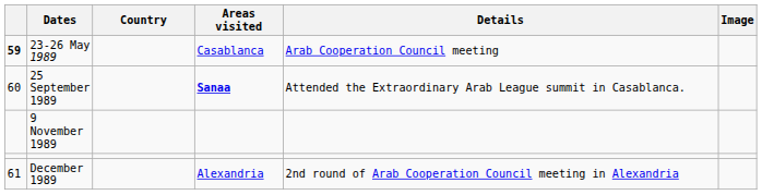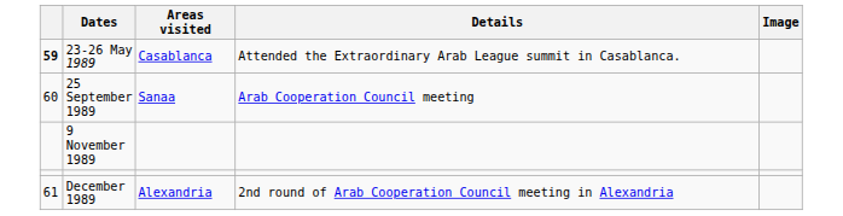 <table class="wikitable sortable" border="1" style="margin: 1em auto 1em auto">
 <tr>
 <th style="width: 3%;"></th>
 <th width="70">Dates</th>
-<th width="120">Country</th>
 <th width="100">Areas visited</th>
 <th width="550">Details</th>
 <th>Image</th>
 </tr>
 <tr>
 <td><strong>59</strong></td>
 <td>23-26 May <em>1989</em></td>
-<td></td>
 <td><a href='#'>Casablanca</a></td>
-<td><a href='#'>Arab Cooperation Council</a> meeting</td>
+<td>Attended the Extraordinary Arab League summit in Casablanca.</td>
 <td></td>
 </tr>
 <tr>
 <td>60</td>
 <td>25 September 1989</td>
-<td></td>
-<td><strong><a href='#'>Sanaa</a></strong></td>
-<td>Attended the Extraordinary Arab League summit in Casablanca.</td>
+<td><a href='#'>Sanaa</a></td>
+<td><a href='#'>Arab Cooperation Council</a> meeting</td>
 <td></td>
 </tr>
 <tr>
 <td></td>
 <td>9 November 1989</td>
-<td></td>
 <td></td>
 <td></td>
 <td></td>
 </tr>
 <tr>
 <td></td>
 <td></td>
 <td></td>
 <td></td>
 <td></td>
-<td></td>
 </tr>
 <tr>
 <td>61</td>
 <td>December 1989</td>
-<td></td>
 <td><a href='#'>Alexandria</a></td>
 <td>2nd round of <a href='#'>Arab Cooperation Council</a> meeting in <a href='#'>Alexandria</a></td>
 <td></td>
 </tr>
 </table>
